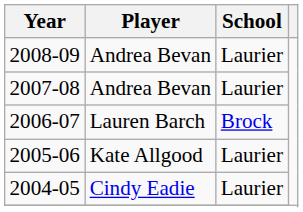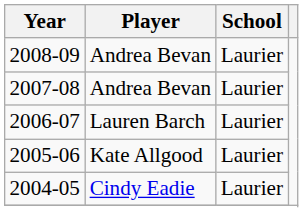 <table class="wikitable">
 <tr>
 <th>Year</th>
 <th>  Player  </th>
 <th>School</th>
 <th></th>
 </tr>
 <tr>
 <td>2008-09</td>
 <td>Andrea Bevan</td>
 <td>Laurier</td>
 </tr>
 <tr>
 <td>2007-08</td>
 <td>Andrea Bevan</td>
 <td>Laurier</td>
 </tr>
 <tr>
 <td>2006-07</td>
 <td>Lauren Barch</td>
-<td><a href='#'>Brock</a></td>
+<td>Laurier</td>
 </tr>
 <tr>
 <td>2005-06</td>
 <td>Kate Allgood</td>
 <td>Laurier</td>
 </tr>
 <tr>
 <td>2004-05</td>
 <td><a href='#'>Cindy Eadie</a></td>
 <td>Laurier</td>
 </tr>
 <tr>
 </tr>
 </table>
